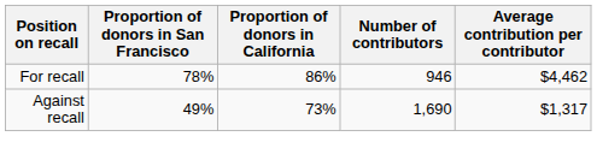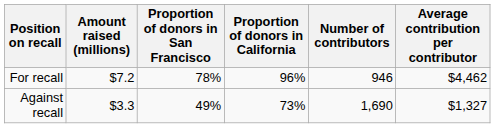 <table class="wikitable" style="text-align: right;">
 <tr>
 <th>Position on recall</th>
+<th>Amount raised (millions)</th>
 <th>Proportion of donors in San Francisco</th>
 <th>Proportion of donors in California</th>
 <th>Number of contributors</th>
 <th>Average contribution per contributor</th>
 </tr>
 <tr>
 <td>For recall</td>
+<td>$7.2</td>
 <td>78%</td>
-<td>86%</td>
+<td>96%</td>
 <td>946</td>
 <td>$4,462</td>
 </tr>
 <tr>
 <td>Against recall</td>
+<td>$3.3</td>
 <td>49%</td>
 <td>73%</td>
 <td>1,690</td>
-<td>$1,317</td>
+<td>$1,327</td>
 </tr>
 </table>
